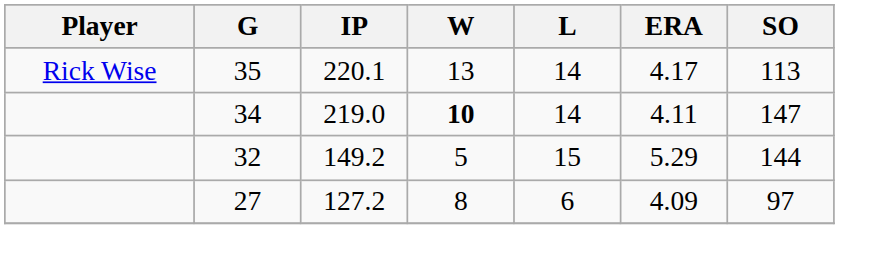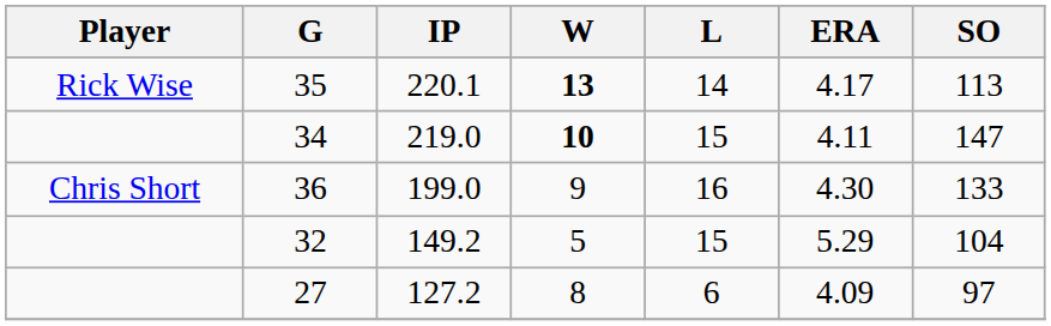 <table class="wikitable sortable">
 <tr>
 <th bgcolor="#DDDDFF" width="16%">Player</th>
 <th bgcolor="#DDDDFF" width="9%">G</th>
 <th bgcolor="#DDDDFF" width="9%">IP</th>
 <th bgcolor="#DDDDFF" width="9%">W</th>
 <th bgcolor="#DDDDFF" width="9%">L</th>
 <th bgcolor="#DDDDFF" width="9%">ERA</th>
 <th bgcolor="#DDDDFF" width="9%">SO</th>
 </tr>
 <tr align="center">
 <td><a href='#'>Rick Wise</a></td>
 <td>35</td>
 <td>220.1</td>
-<td>13</td>
+<td><strong>13</strong></td>
 <td>14</td>
 <td>4.17</td>
 <td>113</td>
 </tr>
 <tr align=center>
 <td></td>
 <td>34</td>
 <td>219.0</td>
 <td><strong>10</strong></td>
-<td>14</td>
+<td>15</td>
 <td>4.11</td>
 <td>147</td>
+</tr>
+<tr align="center">
+<td><a href='#'>Chris Short</a></td>
+<td>36</td>
+<td>199.0</td>
+<td>9</td>
+<td>16</td>
+<td>4.30</td>
+<td>133</td>
 </tr>
 <tr align=center>
 <td></td>
 <td>32</td>
 <td>149.2</td>
 <td>5</td>
 <td>15</td>
 <td>5.29</td>
-<td>144</td>
+<td>104</td>
 </tr>
 <tr align="center">
 <td></td>
 <td>27</td>
 <td>127.2</td>
 <td>8</td>
 <td>6</td>
 <td>4.09</td>
 <td>97</td>
 </tr>
 <tr align="center">
 </tr>
 </table>
